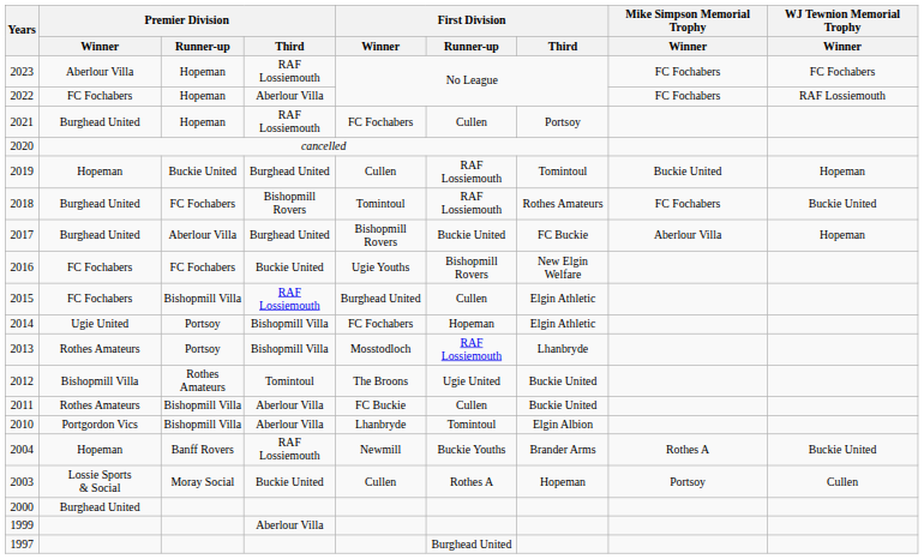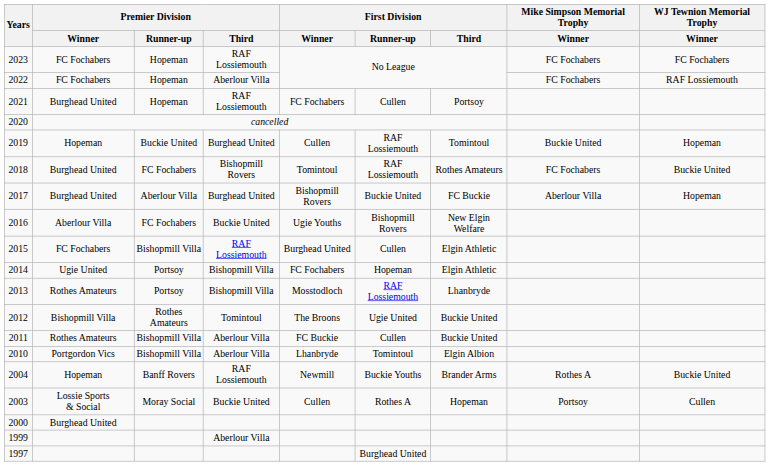 <table class="wikitable" style="text-align: center;">
 <tr>
 <th rowspan="2">Years</th>
 <th colspan="3">Premier Division</th>
 <th colspan="3">First Division</th>
 <th>Mike Simpson Memorial Trophy</th>
 <th>WJ Tewnion Memorial Trophy</th>
 </tr>
 <tr>
 <th rowspan="1" width="160">Winner</th>
 <th rowspan="1width=160">Runner-up</th>
 <th rowspan="1width=160">Third</th>
 <th rowspan="1">Winner</th>
 <th>Runner-up</th>
 <th>Third</th>
 <th>Winner</th>
 <th>Winner</th>
 </tr>
 <tr>
 <td>2023</td>
-<td>Aberlour Villa</td>
+<td>FC Fochabers</td>
 <td>Hopeman</td>
 <td>RAF Lossiemouth</td>
 <td colspan="3" rowspan="2">No League</td>
 <td>FC Fochabers</td>
 <td>FC Fochabers</td>
 </tr>
 <tr>
 <td>2022</td>
 <td>FC Fochabers</td>
 <td>Hopeman</td>
 <td>Aberlour Villa</td>
 <td>FC Fochabers</td>
 <td>RAF Lossiemouth</td>
 </tr>
 <tr>
 <td>2021</td>
 <td>Burghead United</td>
 <td>Hopeman</td>
 <td>RAF Lossiemouth</td>
 <td>FC Fochabers</td>
 <td>Cullen</td>
 <td>Portsoy</td>
 <td></td>
 <td></td>
 </tr>
 <tr>
 <td>2020</td>
 <td colspan="6"><em>cancelled</em></td>
 <td></td>
 <td></td>
 </tr>
 <tr>
 <td>2019</td>
 <td>Hopeman</td>
 <td>Buckie United</td>
 <td>Burghead United</td>
 <td>Cullen</td>
 <td>RAF Lossiemouth</td>
 <td>Tomintoul</td>
 <td>Buckie United</td>
 <td>Hopeman</td>
 </tr>
 <tr>
 <td>2018</td>
 <td>Burghead United</td>
 <td>FC Fochabers</td>
 <td>Bishopmill Rovers</td>
 <td>Tomintoul</td>
 <td>RAF Lossiemouth</td>
 <td>Rothes Amateurs</td>
 <td>FC Fochabers</td>
 <td>Buckie United</td>
 </tr>
 <tr>
 <td>2017</td>
 <td>Burghead United</td>
 <td>Aberlour Villa</td>
 <td>Burghead United</td>
 <td>Bishopmill Rovers</td>
 <td>Buckie United</td>
 <td>FC Buckie</td>
 <td>Aberlour Villa</td>
 <td>Hopeman</td>
 </tr>
 <tr>
 <td>2016</td>
-<td>FC Fochabers</td>
+<td>Aberlour Villa</td>
 <td>FC Fochabers</td>
 <td>Buckie United</td>
 <td>Ugie Youths</td>
 <td>Bishopmill Rovers</td>
 <td>New Elgin Welfare</td>
 <td></td>
 <td></td>
 </tr>
 <tr>
 <td>2015</td>
 <td>FC Fochabers</td>
 <td>Bishopmill Villa</td>
 <td><a href='#'>RAF Lossiemouth</a></td>
 <td>Burghead United</td>
 <td>Cullen</td>
 <td>Elgin Athletic</td>
 <td></td>
 <td></td>
 </tr>
 <tr>
 <td>2014</td>
 <td>Ugie United</td>
 <td>Portsoy</td>
 <td>Bishopmill Villa</td>
 <td>FC Fochabers</td>
 <td>Hopeman</td>
 <td>Elgin Athletic</td>
 <td></td>
 <td></td>
 </tr>
 <tr>
 <td>2013</td>
 <td>Rothes Amateurs</td>
 <td>Portsoy</td>
 <td>Bishopmill Villa</td>
 <td>Mosstodloch</td>
 <td><a href='#'>RAF Lossiemouth</a></td>
 <td>Lhanbryde</td>
 <td></td>
 <td></td>
 </tr>
 <tr>
 <td>2012</td>
 <td>Bishopmill Villa</td>
 <td>Rothes Amateurs</td>
 <td>Tomintoul</td>
 <td>The Broons</td>
 <td>Ugie United</td>
 <td>Buckie United</td>
 <td></td>
 <td></td>
 </tr>
 <tr>
 <td>2011</td>
 <td>Rothes Amateurs</td>
 <td>Bishopmill Villa</td>
 <td>Aberlour Villa</td>
 <td>FC Buckie</td>
 <td>Cullen</td>
 <td>Buckie United</td>
 <td></td>
 <td></td>
 </tr>
 <tr>
 <td>2010</td>
 <td>Portgordon Vics</td>
 <td>Bishopmill Villa</td>
 <td>Aberlour Villa</td>
 <td>Lhanbryde</td>
 <td>Tomintoul</td>
 <td>Elgin Albion</td>
 <td></td>
 <td></td>
 </tr>
 <tr>
 <td>2004</td>
 <td>Hopeman</td>
 <td>Banff Rovers</td>
 <td>RAF Lossiemouth</td>
 <td>Newmill</td>
 <td>Buckie Youths</td>
 <td>Brander Arms</td>
 <td>Rothes A</td>
 <td>Buckie United</td>
 </tr>
 <tr>
 <td>2003</td>
 <td>Lossie Sports<br>& Social</td>
 <td>Moray Social</td>
 <td>Buckie United</td>
 <td>Cullen</td>
 <td>Rothes A</td>
 <td>Hopeman</td>
 <td>Portsoy</td>
 <td>Cullen</td>
 </tr>
 <tr>
 <td>2000</td>
 <td>Burghead United</td>
 <td></td>
 <td></td>
 <td></td>
 <td></td>
 <td></td>
 <td></td>
 <td></td>
 </tr>
 <tr>
 <td>1999</td>
 <td></td>
 <td></td>
 <td>Aberlour Villa</td>
 <td></td>
 <td></td>
 <td></td>
 <td></td>
 <td></td>
 </tr>
 <tr>
 <td>1997</td>
 <td></td>
 <td></td>
 <td></td>
 <td></td>
 <td>Burghead United</td>
 <td></td>
 <td></td>
 <td></td>
 </tr>
 </table>
